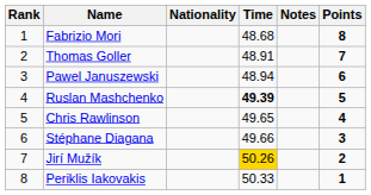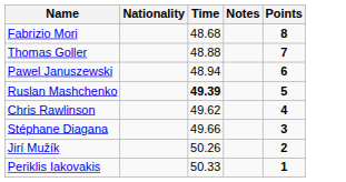 <table class="wikitable sortable" style="text-align:center">
 <tr>
-<th>Rank</th>
 <th>Name</th>
 <th>Nationality</th>
 <th>Time</th>
 <th>Notes</th>
 <th>Points</th>
 </tr>
 <tr>
-<td>1</td>
 <td align=left><a href='#'>Fabrizio Mori</a></td>
 <td align=left></td>
 <td>48.68</td>
 <td></td>
 <td><strong>8</strong></td>
 </tr>
 <tr>
-<td>2</td>
 <td align=left><a href='#'>Thomas Goller</a></td>
 <td align=left></td>
-<td>48.91</td>
+<td>48.88</td>
 <td></td>
 <td><strong>7</strong></td>
 </tr>
 <tr>
-<td>3</td>
 <td align=left><a href='#'>Pawel Januszewski</a></td>
 <td align=left></td>
 <td>48.94</td>
 <td></td>
 <td><strong>6</strong></td>
 </tr>
 <tr>
-<td>4</td>
 <td align=left><a href='#'>Ruslan Mashchenko</a></td>
 <td align=left></td>
 <td><strong>49.39</strong></td>
 <td></td>
 <td><strong>5</strong></td>
 </tr>
 <tr>
-<td>5</td>
 <td align=left><a href='#'>Chris Rawlinson</a></td>
 <td align=left></td>
-<td>49.65</td>
+<td>49.62</td>
 <td></td>
 <td><strong>4</strong></td>
 </tr>
 <tr>
-<td>6</td>
 <td align=left><a href='#'>Stéphane Diagana</a></td>
 <td align=left></td>
 <td>49.66</td>
 <td></td>
 <td><strong>3</strong></td>
 </tr>
 <tr>
-<td>7</td>
 <td align=left><a href='#'>Jirí Mužík</a></td>
 <td align=left></td>
-<td style="background: gold;">50.26</td>
+<td>50.26</td>
 <td></td>
 <td><strong>2</strong></td>
 </tr>
 <tr>
-<td>8</td>
 <td align=left><a href='#'>Periklis Iakovakis</a></td>
 <td align=left></td>
 <td>50.33</td>
 <td></td>
 <td><strong>1</strong></td>
 </tr>
 </table>
